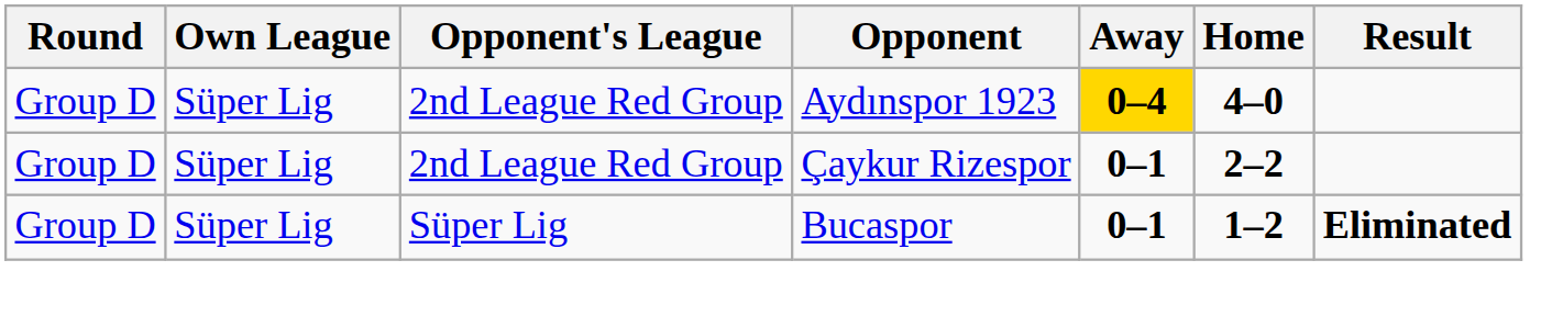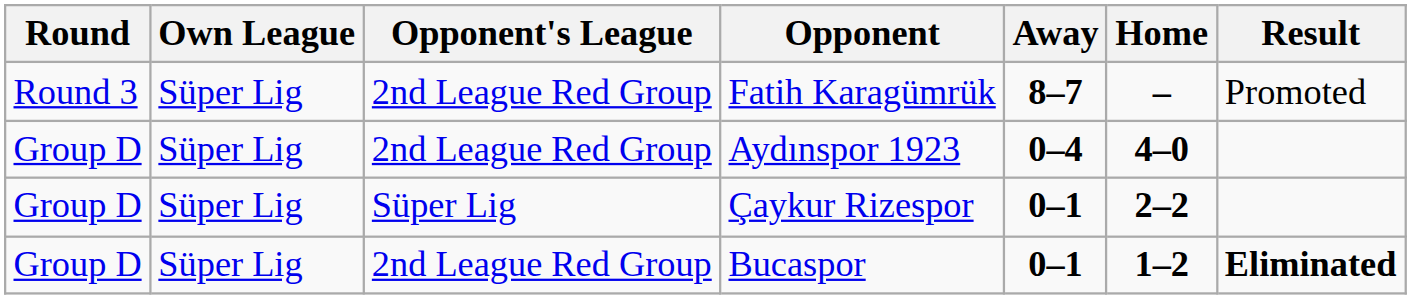 <table class="wikitable" style="text-align: left;">
 <tr>
 <th>Round</th>
 <th>Own League</th>
 <th>Opponent's League</th>
 <th>Opponent</th>
 <th>Away</th>
 <th>Home</th>
 <th>Result</th>
 </tr>
 <tr>
+<td><a href='#'>Round 3</a></td>
+<td><a href='#'>Süper Lig</a></td>
+<td><a href='#'>2nd League Red Group</a></td>
+<td><a href='#'>Fatih Karagümrük</a></td>
+<td align="center"><strong>8–7</strong></td>
+<td align="center"><strong>–</strong></td>
+<td>Promoted</td>
+</tr>
+<tr>
 <td><a href='#'>Group D</a></td>
 <td><a href='#'>Süper Lig</a></td>
 <td><a href='#'>2nd League Red Group</a></td>
 <td><a href='#'>Aydınspor 1923</a></td>
-<td align="center" style="background: gold;"><strong>0–4</strong></td>
+<td align="center"><strong>0–4</strong></td>
 <td align="center"><strong>4–0</strong></td>
 <td></td>
 </tr>
 <tr>
 <td><a href='#'>Group D</a></td>
 <td><a href='#'>Süper Lig</a></td>
-<td><a href='#'>2nd League Red Group</a></td>
+<td><a href='#'>Süper Lig</a></td>
 <td><a href='#'>Çaykur Rizespor</a></td>
 <td align="center"><strong>0–1</strong></td>
 <td align="center"><strong>2–2</strong></td>
 <td></td>
 </tr>
 <tr>
 <td><a href='#'>Group D</a></td>
 <td><a href='#'>Süper Lig</a></td>
-<td><a href='#'>Süper Lig</a></td>
+<td><a href='#'>2nd League Red Group</a></td>
 <td><a href='#'>Bucaspor</a></td>
 <td align="center"><strong>0–1</strong></td>
 <td align="center"><strong>1–2</strong></td>
 <td><strong>Eliminated</strong></td>
 </tr>
 </table>
